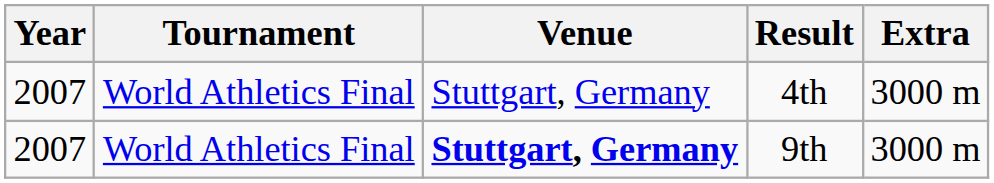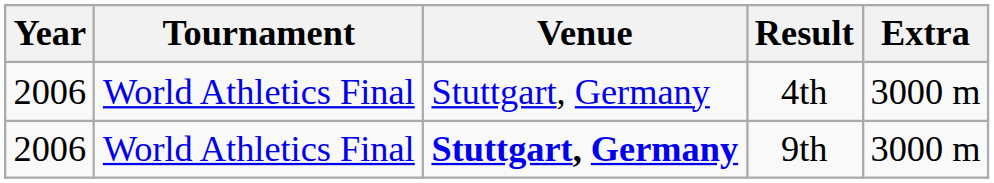 <table class=wikitable>
 <tr>
 <th>Year</th>
 <th>Tournament</th>
 <th>Venue</th>
 <th>Result</th>
 <th>Extra</th>
 </tr>
 <tr>
-<td>2007</td>
+<td>2006</td>
 <td><a href='#'>World Athletics Final</a></td>
 <td><a href='#'>Stuttgart</a>, <a href='#'>Germany</a></td>
 <td align="center">4th</td>
 <td>3000 m</td>
 </tr>
 <tr>
-<td>2007</td>
+<td>2006</td>
 <td><a href='#'>World Athletics Final</a></td>
 <td><strong><a href='#'>Stuttgart</a>, <a href='#'>Germany</a></strong></td>
 <td align="center">9th</td>
 <td>3000 m</td>
 </tr>
 </table>
